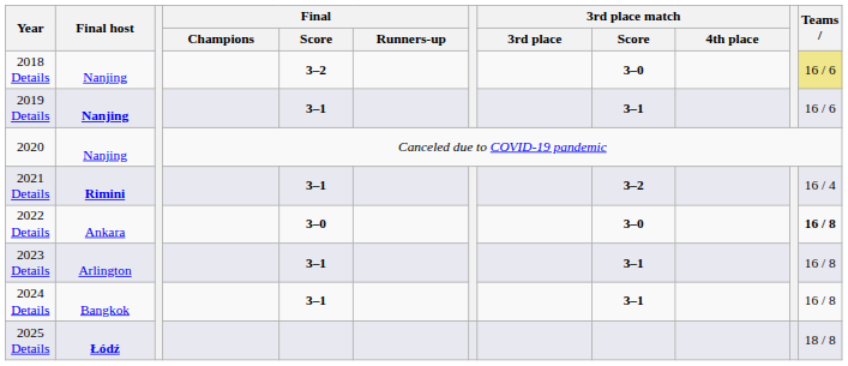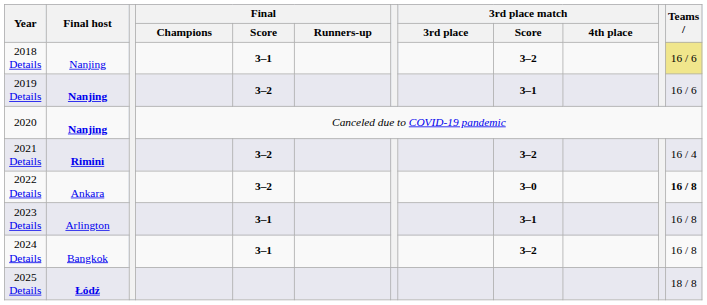 <table class="wikitable" style="font-size:90%; width:100%; text-align:center;">
 <tr bgcolor=#c1d8ff>
 <th rowspan=2 width=6%>Year</th>
 <th rowspan=2 width=12%>Final host</th>
 <th width=1% rowspan=10 bgcolor=#ffffff></th>
 <th colspan=3>Final</th>
 <th width=1% rowspan=4 bgcolor=#ffffff></th>
 <th colspan=3>3rd place match</th>
 <th width=1% rowspan=4 bgcolor=#ffffff></th>
 <th rowspan=2 width=5%>Teams<br> / </th>
 </tr>
 <tr bgcolor=#efefef>
 <th width=14%>Champions</th>
 <th width=9%>Score</th>
 <th width=14%>Runners-up</th>
 <th width=14%>3rd place</th>
 <th width=10%>Score</th>
 <th width=14%>4th place</th>
 </tr>
 <tr>
 <td>2018<br><a href='#'>Details</a></td>
 <td><br><a href='#'>Nanjing</a></td>
 <td><strong></strong></td>
-<td><strong>3–2</strong></td>
+<td><strong>3–1</strong></td>
 <td></td>
 <td></td>
-<td><strong>3–0</strong></td>
+<td><strong>3–2</strong></td>
 <td></td>
 <td style="background: khaki;">16 / 6</td>
 </tr>
 <tr bgcolor=#E8E8F0>
 <td>2019<br><a href='#'>Details</a></td>
 <td><strong><br><a href='#'>Nanjing</a></strong></td>
 <td><strong></strong></td>
-<td><strong>3–1</strong></td>
+<td><strong>3–2</strong></td>
 <td></td>
 <td></td>
 <td><strong>3–1</strong></td>
 <td></td>
 <td>16 / 6</td>
 </tr>
 <tr>
 <td>2020</td>
-<td><br><a href='#'>Nanjing</a></td>
+<td><strong><br><a href='#'>Nanjing</a></strong></td>
 <td colspan=9><em>Canceled due to <a href='#'>COVID-19 pandemic</a></em></td>
 </tr>
 <tr bgcolor=#E8E8F0>
 <td>2021<br><a href='#'>Details</a></td>
 <td><strong><br><a href='#'>Rimini</a></strong></td>
 <td><strong></strong></td>
-<td><strong>3–1</strong></td>
+<td><strong>3–2</strong></td>
 <td></td>
 <th width=1% rowspan=4 bgcolor=ffffff></th>
 <td></td>
 <td><strong>3–2</strong></td>
 <td></td>
 <th width=1% rowspan=4 bgcolor=ffffff></th>
 <td>16 / 4</td>
 </tr>
 <tr>
 <td>2022<br><a href='#'>Details</a></td>
 <td><br><a href='#'>Ankara</a></td>
 <td><strong></strong></td>
-<td><strong>3–0</strong></td>
+<td><strong>3–2</strong></td>
 <td></td>
 <td></td>
 <td><strong>3–0</strong></td>
 <td></td>
 <td><strong>16 / 8</strong></td>
 </tr>
 <tr bgcolor=#e8e8f0>
 <td>2023<br><a href='#'>Details</a></td>
 <td><br><a href='#'>Arlington</a></td>
 <td><strong></strong></td>
 <td><strong>3–1</strong></td>
 <td></td>
 <td></td>
 <td><strong>3–1</strong></td>
 <td></td>
 <td>16 / 8</td>
 </tr>
 <tr>
 <td>2024<br><a href='#'>Details</a></td>
 <td><br><a href='#'>Bangkok</a></td>
 <td><strong></strong></td>
 <td><strong>3–1</strong></td>
 <td></td>
 <td></td>
-<td><strong>3–1</strong></td>
+<td><strong>3–2</strong></td>
 <td></td>
 <td>16 / 8</td>
 </tr>
 <tr bgcolor=#e8e8f0>
 <td>2025<br><a href='#'>Details</a></td>
 <td><strong><br><a href='#'>Łódź</a></strong></td>
 <td></td>
 <td></td>
 <td></td>
 <td></td>
 <td></td>
 <td></td>
 <td></td>
 <td></td>
 <td>18 / 8</td>
 </tr>
 </table>
